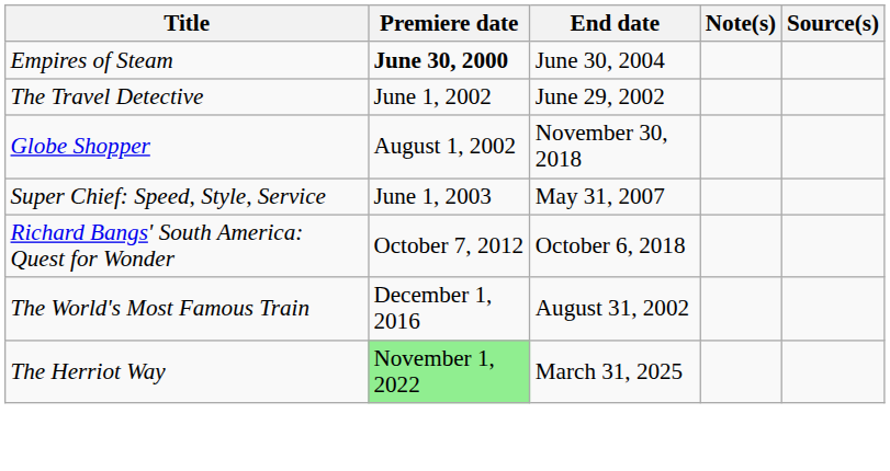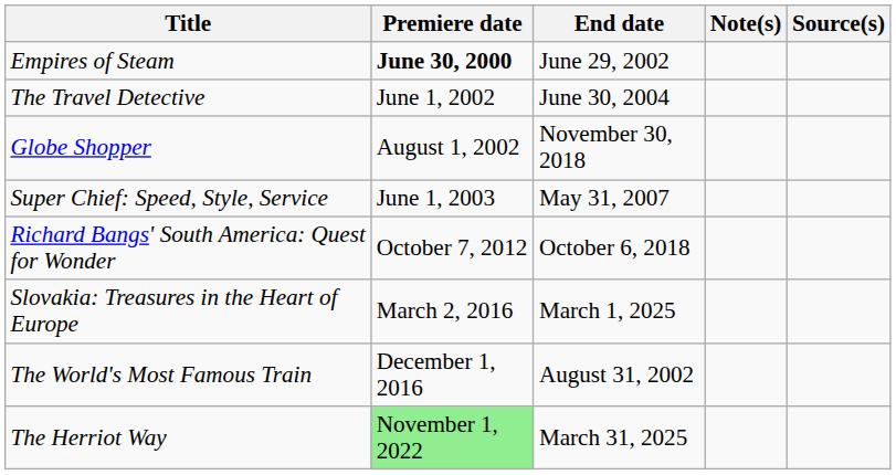 <table class="wikitable sortable">
 <tr>
 <th>Title</th>
 <th>Premiere date</th>
 <th>End date</th>
 <th>Note(s)</th>
 <th>Source(s)</th>
 </tr>
 <tr>
 <td><em>Empires of Steam</em></td>
 <td><strong>June 30, 2000</strong></td>
-<td>June 30, 2004</td>
+<td>June 29, 2002</td>
 <td></td>
 <td></td>
 </tr>
 <tr>
 <td><em>The Travel Detective</em></td>
 <td>June 1, 2002</td>
-<td>June 29, 2002</td>
+<td>June 30, 2004</td>
 <td></td>
 <td></td>
 </tr>
 <tr>
 <td><em><a href='#'>Globe Shopper</a></em></td>
 <td>August 1, 2002</td>
 <td>November 30, 2018</td>
 <td></td>
 <td></td>
 </tr>
 <tr>
 <td><em>Super Chief: Speed, Style, Service</em></td>
 <td>June 1, 2003</td>
 <td>May 31, 2007</td>
 <td></td>
 <td></td>
 </tr>
 <tr>
 <td><em><a href='#'>Richard Bangs</a>' South America: Quest for Wonder</em></td>
 <td>October 7, 2012</td>
 <td>October 6, 2018</td>
 <td></td>
 <td></td>
 </tr>
 <tr>
+<td><em>Slovakia: Treasures in the Heart of Europe</em></td>
+<td>March 2, 2016</td>
+<td>March 1, 2025</td>
+<td></td>
+<td></td>
+</tr>
+<tr>
 <td><em>The World's Most Famous Train</em></td>
 <td>December 1, 2016</td>
 <td>August 31, 2002</td>
 <td></td>
 <td></td>
 </tr>
 <tr>
 <td><em>The Herriot Way</em></td>
 <td style="background: lightgreen;">November 1, 2022</td>
 <td>March 31, 2025</td>
 <td></td>
 <td></td>
 </tr>
 </table>
